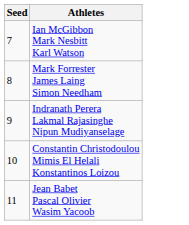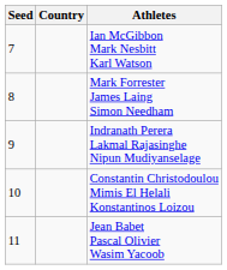 <table class = "wikitable sortable">
 <tr>
 <th>Seed</th>
+<th>Country</th>
 <th>Athletes</th>
 </tr>
 <tr>
 <td>7</td>
+<td></td>
 <td><a href='#'>Ian McGibbon</a><br><a href='#'>Mark Nesbitt</a><br><a href='#'>Karl Watson</a></td>
 </tr>
 <tr>
 <td>8</td>
+<td></td>
 <td><a href='#'>Mark Forrester</a><br><a href='#'>James Laing</a><br><a href='#'>Simon Needham</a></td>
 </tr>
 <tr>
 <td>9</td>
+<td></td>
 <td><a href='#'>Indranath Perera</a> <br><a href='#'>Lakmal Rajasinghe</a> <br><a href='#'>Nipun Mudiyanselage</a></td>
 </tr>
 <tr>
 <td>10</td>
+<td></td>
 <td><a href='#'>Constantin Christodoulou</a><br><a href='#'>Mimis El Helali</a><br><a href='#'>Konstantinos Loizou</a></td>
 </tr>
 <tr>
 <td>11</td>
+<td></td>
 <td><a href='#'>Jean Babet</a><br><a href='#'>Pascal Olivier</a><br><a href='#'>Wasim Yacoob</a></td>
 </tr>
 </table>
